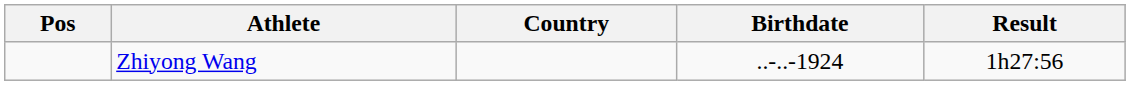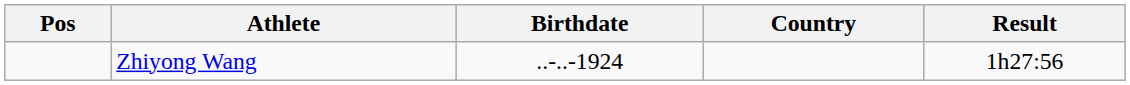 <table class="wikitable"  style="text-align:center; width:60%;">
 <tr>
 <th>Pos</th>
 <th>Athlete</th>
+<th>Birthdate</th>
 <th>Country</th>
-<th>Birthdate</th>
 <th>Result</th>
 </tr>
 <tr>
 <td align=center></td>
 <td align=left><a href='#'>Zhiyong Wang</a></td>
+<td>..-..-1924</td>
 <td align=left></td>
-<td>..-..-1924</td>
 <td>1h27:56</td>
 </tr>
 </table>
